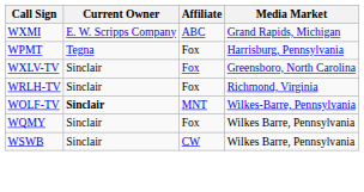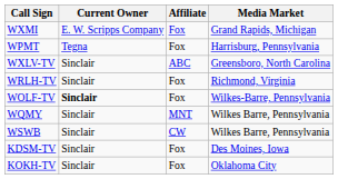 <table class="wikitable sortable mw-collapsible">
 <tr>
 <th>Call Sign</th>
 <th>Current Owner</th>
 <th>Affiliate</th>
 <th>Media Market</th>
 </tr>
 <tr>
 <td><a href='#'>WXMI</a></td>
 <td><a href='#'>E. W. Scripps Company</a></td>
-<td><a href='#'>ABC</a></td>
+<td><a href='#'>Fox</a></td>
 <td><a href='#'>Grand Rapids, Michigan</a></td>
 </tr>
 <tr>
 <td><a href='#'>WPMT</a></td>
 <td><a href='#'>Tegna</a></td>
 <td>Fox</td>
 <td><a href='#'>Harrisburg, Pennsylvania</a></td>
 </tr>
 <tr>
 <td><a href='#'>WXLV-TV</a></td>
 <td>Sinclair</td>
-<td><a href='#'>Fox</a></td>
+<td><a href='#'>ABC</a></td>
 <td><a href='#'>Greensboro, North Carolina</a></td>
 </tr>
 <tr>
 <td><a href='#'>WRLH-TV</a></td>
 <td>Sinclair</td>
 <td>Fox</td>
 <td><a href='#'>Richmond, Virginia</a></td>
 </tr>
 <tr>
 <td><a href='#'>WOLF-TV</a></td>
 <td><strong>Sinclair</strong></td>
-<td><a href='#'>MNT</a></td>
+<td>Fox</td>
 <td><a href='#'>Wilkes-Barre, Pennsylvania</a></td>
 </tr>
 <tr>
 <td><a href='#'>WQMY</a></td>
 <td>Sinclair</td>
-<td>Fox</td>
+<td><a href='#'>MNT</a></td>
 <td>Wilkes Barre, Pennsylvania</td>
 </tr>
 <tr>
 <td><a href='#'>WSWB</a></td>
 <td>Sinclair</td>
 <td><a href='#'>CW</a></td>
 <td>Wilkes Barre, Pennsylvania</td>
 </tr>
+<tr>
+<td><a href='#'>KDSM-TV</a></td>
+<td>Sinclair</td>
+<td>Fox</td>
+<td><a href='#'>Des Moines, Iowa</a></td>
+</tr>
+<tr>
+<td><a href='#'>KOKH-TV</a></td>
+<td>Sinclair</td>
+<td>Fox</td>
+<td><a href='#'>Oklahoma City</a></td>
+</tr>
 </table>
